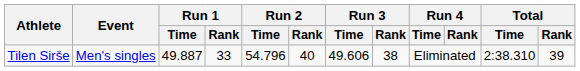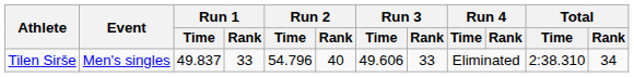 <table class="wikitable" style="font-size:90%">
 <tr>
 <th rowspan="2">Athlete</th>
 <th rowspan="2">Event</th>
 <th colspan=2>Run 1</th>
 <th colspan=2>Run 2</th>
 <th colspan=2>Run 3</th>
 <th colspan=2>Run 4</th>
 <th colspan=2>Total</th>
 </tr>
 <tr style="font-size:95%">
 <th>Time</th>
 <th>Rank</th>
 <th>Time</th>
 <th>Rank</th>
 <th>Time</th>
 <th>Rank</th>
 <th>Time</th>
 <th>Rank</th>
 <th>Time</th>
 <th>Rank</th>
 </tr>
 <tr align=center>
 <td align=left><a href='#'>Tilen Sirše</a></td>
 <td align=left><a href='#'>Men's singles</a></td>
-<td>49.887</td>
+<td>49.837</td>
 <td>33</td>
 <td>54.796</td>
 <td>40</td>
 <td>49.606</td>
-<td>38</td>
+<td>33</td>
 <td colspan=2>Eliminated</td>
 <td>2:38.310</td>
-<td>39</td>
+<td>34</td>
 </tr>
 </table>
